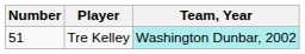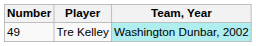 <table class="wikitable">
 <tr>
 <th>Number</th>
 <th>Player</th>
 <th>Team, Year</th>
 </tr>
 <tr>
-<td>51</td>
+<td>49</td>
 <td>Tre Kelley</td>
 <td style="background: paleturquoise;">Washington Dunbar, 2002</td>
 </tr>
 </table>
